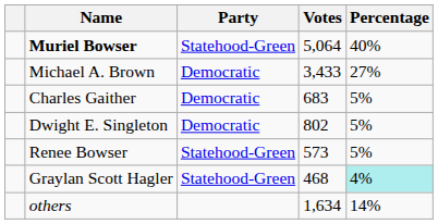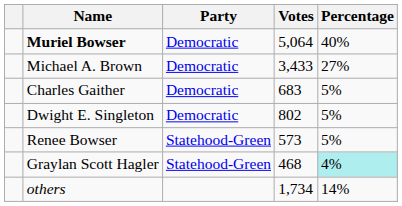 <table class="wikitable">
 <tr>
 <th>   </th>
 <th>Name</th>
 <th>Party</th>
 <th>Votes</th>
 <th>Percentage</th>
 </tr>
 <tr valign="bottom">
 <td></td>
 <td><strong>Muriel Bowser</strong></td>
-<td><a href='#'>Statehood-Green</a></td>
+<td><a href='#'>Democratic</a></td>
 <td>5,064</td>
 <td>40%</td>
 </tr>
 <tr>
 <td></td>
 <td>Michael A. Brown</td>
 <td><a href='#'>Democratic</a></td>
 <td>3,433</td>
 <td>27%</td>
 </tr>
 <tr>
 <td></td>
 <td>Charles Gaither</td>
 <td><a href='#'>Democratic</a></td>
 <td>683</td>
 <td>5%</td>
 </tr>
 <tr>
 <td></td>
 <td>Dwight E. Singleton</td>
 <td><a href='#'>Democratic</a></td>
 <td>802</td>
 <td>5%</td>
 </tr>
 <tr>
 <td></td>
 <td>Renee Bowser</td>
 <td><a href='#'>Statehood-Green</a></td>
 <td>573</td>
 <td>5%</td>
 </tr>
 <tr>
 <td></td>
 <td>Graylan Scott Hagler</td>
 <td><a href='#'>Statehood-Green</a></td>
 <td>468</td>
 <td style="background: paleturquoise;">4%</td>
 </tr>
 <tr>
 <td></td>
 <td><em>others</em></td>
 <td></td>
-<td>1,634</td>
+<td>1,734</td>
 <td>14%</td>
 </tr>
 </table>
